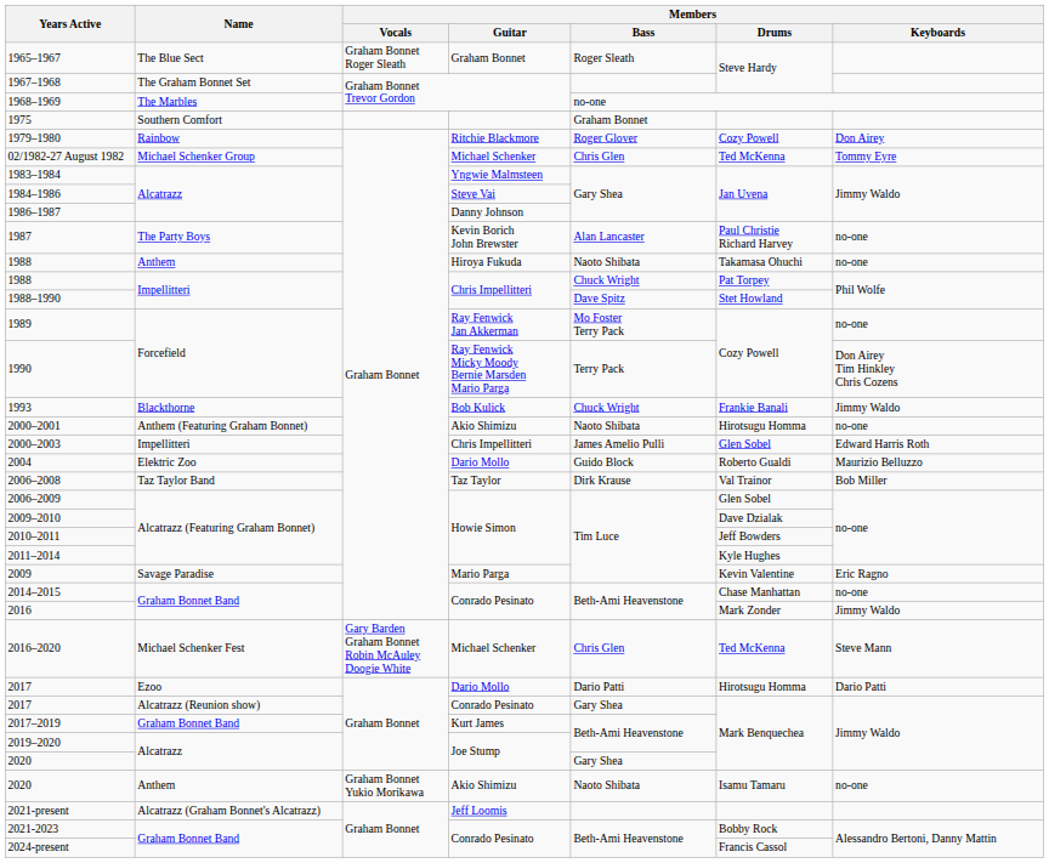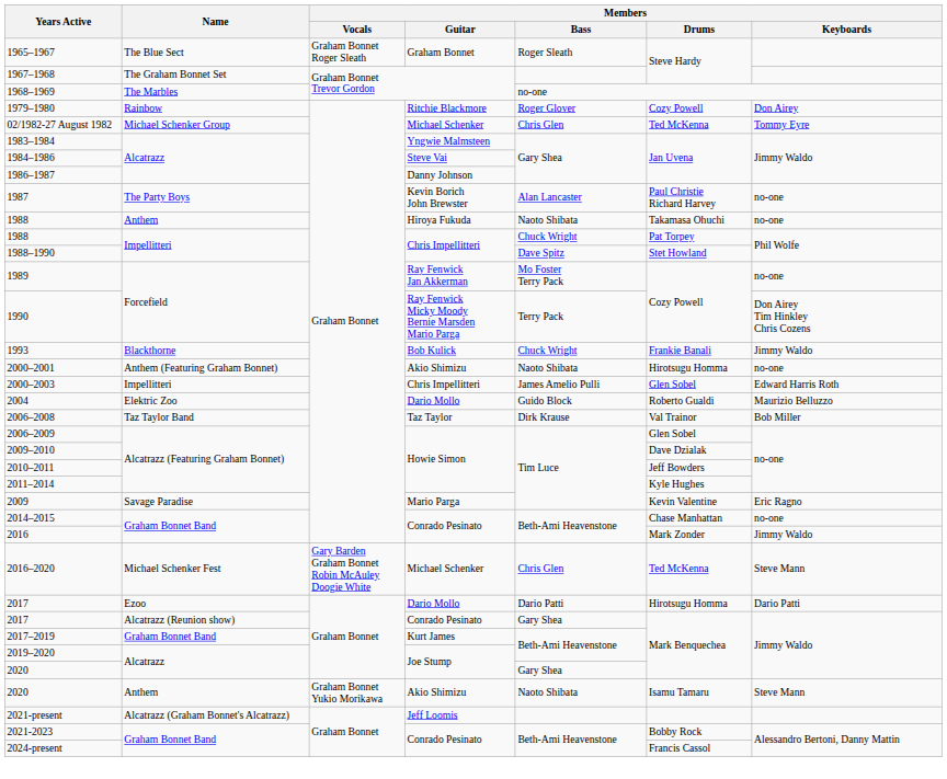 <table class="wikitable" style="width:90%;">
 <tr>
 <th rowspan="2" style="width:10%; ">Years Active</th>
 <th rowspan="2" style="width:16%; ">Name</th>
 <th colspan="5" style="width:54%; ">Members</th>
 </tr>
 <tr>
 <th>Vocals</th>
 <th>Guitar</th>
 <th>Bass</th>
 <th>Drums</th>
 <th>Keyboards</th>
 </tr>
 <tr>
 <td>1965–1967</td>
 <td>The Blue Sect</td>
 <td>Graham Bonnet<br>Roger Sleath</td>
 <td>Graham Bonnet</td>
 <td>Roger Sleath</td>
 <td rowspan="2">Steve Hardy</td>
 <td></td>
 </tr>
 <tr>
 <td>1967–1968</td>
 <td>The Graham Bonnet Set</td>
 <td colspan="2" rowspan="2">Graham Bonnet<br><a href='#'>Trevor Gordon</a></td>
 <td></td>
 <td></td>
 </tr>
 <tr>
 <td>1968–1969</td>
 <td><a href='#'>The Marbles</a></td>
 <td colspan="3">no-one</td>
-</tr>
-<tr>
-<td>1975</td>
-<td>Southern Comfort</td>
-<td></td>
-<td></td>
-<td>Graham Bonnet</td>
-<td></td>
-<td></td>
 </tr>
 <tr>
 <td>1979–1980</td>
 <td><a href='#'>Rainbow</a></td>
 <td rowspan="23">Graham Bonnet</td>
 <td><a href='#'>Ritchie Blackmore</a></td>
 <td><a href='#'>Roger Glover</a></td>
 <td><a href='#'>Cozy Powell</a></td>
 <td><a href='#'>Don Airey</a></td>
 </tr>
 <tr>
 <td>02/1982-27 August 1982</td>
 <td><a href='#'>Michael Schenker Group</a></td>
 <td><a href='#'>Michael Schenker</a></td>
 <td><a href='#'>Chris Glen</a></td>
 <td><a href='#'>Ted McKenna</a></td>
 <td><a href='#'>Tommy Eyre</a></td>
 </tr>
 <tr>
 <td>1983–1984</td>
 <td rowspan="3"><a href='#'>Alcatrazz</a></td>
 <td><a href='#'>Yngwie Malmsteen</a></td>
 <td rowspan="3">Gary Shea</td>
 <td rowspan="3"><a href='#'>Jan Uvena</a></td>
 <td rowspan="3">Jimmy Waldo</td>
 </tr>
 <tr>
 <td>1984–1986</td>
 <td><a href='#'>Steve Vai</a></td>
 </tr>
 <tr>
 <td>1986–1987</td>
 <td>Danny Johnson</td>
 </tr>
 <tr>
 <td>1987</td>
 <td><a href='#'>The Party Boys</a></td>
 <td>Kevin Borich<br>John Brewster</td>
 <td><a href='#'>Alan Lancaster</a></td>
 <td><a href='#'>Paul Christie</a><br>Richard Harvey</td>
 <td>no-one</td>
 </tr>
 <tr>
 <td>1988</td>
 <td><a href='#'>Anthem</a></td>
 <td>Hiroya Fukuda</td>
 <td>Naoto Shibata</td>
 <td>Takamasa Ohuchi</td>
 <td>no-one</td>
 </tr>
 <tr>
 <td>1988</td>
 <td rowspan="2"><a href='#'>Impellitteri</a></td>
 <td rowspan="2"><a href='#'>Chris Impellitteri</a></td>
 <td><a href='#'>Chuck Wright</a></td>
 <td><a href='#'>Pat Torpey</a></td>
 <td rowspan="2">Phil Wolfe</td>
 </tr>
 <tr>
 <td>1988–1990</td>
 <td><a href='#'>Dave Spitz</a></td>
 <td><a href='#'>Stet Howland</a></td>
 </tr>
 <tr>
 <td>1989</td>
 <td rowspan="2">Forcefield</td>
 <td><a href='#'>Ray Fenwick</a><br><a href='#'>Jan Akkerman</a></td>
 <td><a href='#'>Mo Foster</a><br>Terry Pack</td>
 <td rowspan="2">Cozy Powell</td>
 <td>no-one</td>
 </tr>
 <tr>
 <td>1990</td>
 <td><a href='#'>Ray Fenwick</a><br><a href='#'>Micky Moody</a><br><a href='#'>Bernie Marsden</a><br><a href='#'>Mario Parga</a></td>
 <td>Terry Pack</td>
 <td>Don Airey<br>Tim Hinkley<br>Chris Cozens</td>
 </tr>
 <tr>
 <td>1993</td>
 <td><a href='#'>Blackthorne</a></td>
 <td><a href='#'>Bob Kulick</a></td>
 <td><a href='#'>Chuck Wright</a></td>
 <td><a href='#'>Frankie Banali</a></td>
 <td>Jimmy Waldo</td>
 </tr>
 <tr>
 <td>2000–2001</td>
 <td>Anthem (Featuring Graham Bonnet)</td>
 <td>Akio Shimizu</td>
 <td>Naoto Shibata</td>
 <td>Hirotsugu Homma</td>
 <td>no-one</td>
 </tr>
 <tr>
 <td>2000–2003</td>
 <td>Impellitteri</td>
 <td>Chris Impellitteri</td>
 <td>James Amelio Pulli</td>
 <td><a href='#'>Glen Sobel</a></td>
 <td>Edward Harris Roth</td>
 </tr>
 <tr>
 <td>2004</td>
 <td>Elektric Zoo</td>
 <td><a href='#'>Dario Mollo</a></td>
 <td>Guido Block</td>
 <td>Roberto Gualdi</td>
 <td>Maurizio Belluzzo</td>
 </tr>
 <tr>
 <td>2006–2008</td>
 <td>Taz Taylor Band</td>
 <td>Taz Taylor</td>
 <td>Dirk Krause</td>
 <td>Val Trainor</td>
 <td>Bob Miller</td>
 </tr>
 <tr>
 <td>2006–2009</td>
 <td rowspan="4">Alcatrazz (Featuring Graham Bonnet)</td>
 <td rowspan="4">Howie Simon</td>
 <td rowspan="5">Tim Luce</td>
 <td>Glen Sobel</td>
 <td rowspan="4">no-one</td>
 </tr>
 <tr>
 <td>2009–2010</td>
 <td>Dave Dzialak</td>
 </tr>
 <tr>
 <td>2010–2011</td>
 <td>Jeff Bowders</td>
 </tr>
 <tr>
 <td>2011–2014</td>
 <td>Kyle Hughes</td>
 </tr>
 <tr>
 <td>2009</td>
 <td>Savage Paradise</td>
 <td>Mario Parga</td>
 <td>Kevin Valentine</td>
 <td>Eric Ragno</td>
 </tr>
 <tr>
 <td>2014–2015</td>
 <td rowspan="2"><a href='#'>Graham Bonnet Band</a></td>
 <td rowspan="2">Conrado Pesinato</td>
 <td rowspan="2">Beth-Ami Heavenstone</td>
 <td>Chase Manhattan</td>
 <td>no-one</td>
 </tr>
 <tr>
 <td>2016</td>
 <td>Mark Zonder</td>
 <td>Jimmy Waldo</td>
 </tr>
 <tr>
 <td>2016–2020</td>
 <td>Michael Schenker Fest</td>
 <td><a href='#'>Gary Barden</a><br>Graham Bonnet<br><a href='#'>Robin McAuley</a><br><a href='#'>Doogie White</a></td>
 <td>Michael Schenker</td>
 <td><a href='#'>Chris Glen</a></td>
 <td><a href='#'>Ted McKenna</a></td>
 <td>Steve Mann</td>
 </tr>
 <tr>
 <td>2017</td>
 <td>Ezoo</td>
 <td rowspan="5">Graham Bonnet</td>
 <td><a href='#'>Dario Mollo</a></td>
 <td>Dario Patti</td>
 <td>Hirotsugu Homma</td>
 <td>Dario Patti</td>
 </tr>
 <tr>
 <td>2017</td>
 <td>Alcatrazz (Reunion show)</td>
 <td>Conrado Pesinato</td>
 <td>Gary Shea</td>
 <td rowspan="4">Mark Benquechea</td>
 <td rowspan="4">Jimmy Waldo</td>
 </tr>
 <tr>
 <td>2017–2019</td>
 <td><a href='#'>Graham Bonnet Band</a></td>
 <td>Kurt James</td>
 <td rowspan="2">Beth-Ami Heavenstone</td>
 </tr>
 <tr>
 <td>2019–2020</td>
 <td rowspan="2">Alcatrazz</td>
 <td rowspan="2">Joe Stump</td>
 </tr>
 <tr>
 <td>2020</td>
 <td>Gary Shea</td>
 </tr>
 <tr>
 <td>2020</td>
 <td>Anthem</td>
 <td>Graham Bonnet<br>Yukio Morikawa</td>
 <td>Akio Shimizu</td>
 <td>Naoto Shibata</td>
 <td>Isamu Tamaru</td>
-<td>no-one</td>
+<td>Steve Mann</td>
 </tr>
 <tr>
 <td>2021-present</td>
 <td>Alcatrazz (Graham Bonnet's Alcatrazz)</td>
 <td rowspan="3">Graham Bonnet</td>
 <td><a href='#'>Jeff Loomis</a></td>
 <td></td>
 <td></td>
 <td></td>
 </tr>
 <tr>
 <td>2021-2023</td>
 <td rowspan="2"><a href='#'>Graham Bonnet Band</a></td>
 <td rowspan="2">Conrado Pesinato</td>
 <td rowspan="2">Beth-Ami Heavenstone</td>
 <td>Bobby Rock</td>
 <td rowspan="2">Alessandro Bertoni, Danny Mattin</td>
 </tr>
 <tr>
 <td>2024-present</td>
 <td>Francis Cassol</td>
 </tr>
 </table>
